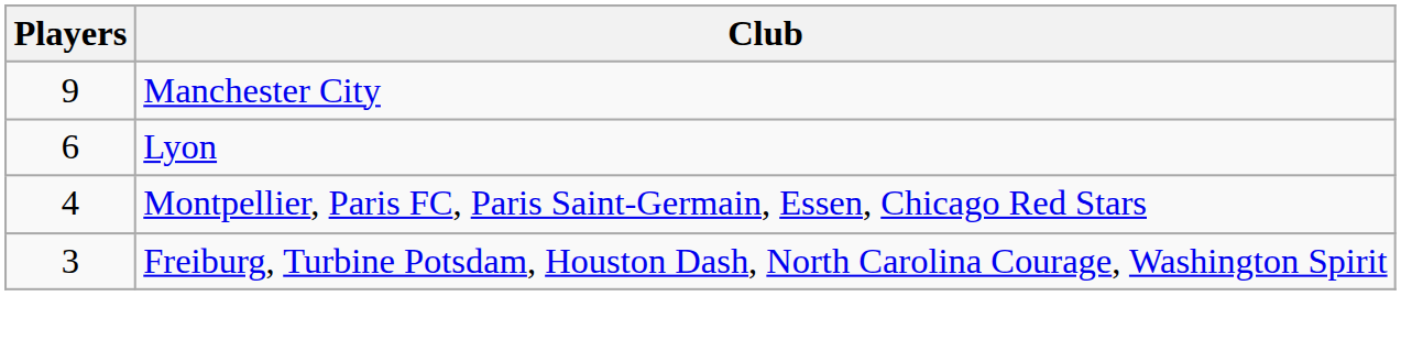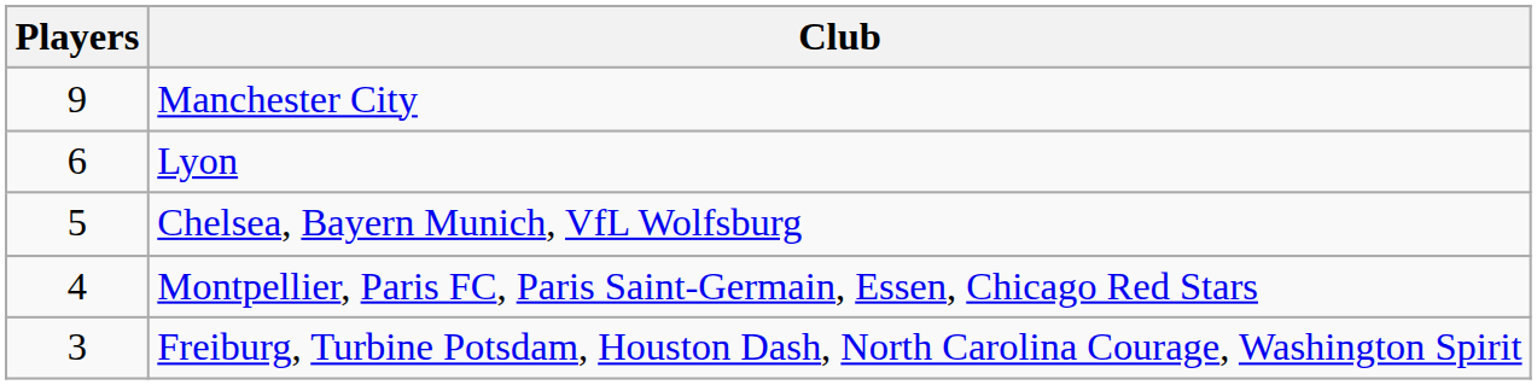 <table class="wikitable">
 <tr>
 <th>Players</th>
 <th>Club</th>
 </tr>
 <tr>
 <td align="center">9</td>
 <td> <a href='#'>Manchester City</a></td>
 </tr>
 <tr>
 <td align="center">6</td>
 <td> <a href='#'>Lyon</a></td>
 </tr>
 <tr>
+<td align="center">5</td>
+<td> <a href='#'>Chelsea</a>,  <a href='#'>Bayern Munich</a>,  <a href='#'>VfL Wolfsburg</a></td>
+</tr>
+<tr>
 <td align="center">4</td>
 <td> <a href='#'>Montpellier</a>,  <a href='#'>Paris FC</a>,  <a href='#'>Paris Saint-Germain</a>,  <a href='#'>Essen</a>,  <a href='#'>Chicago Red Stars</a></td>
 </tr>
 <tr>
 <td align="center">3</td>
 <td> <a href='#'>Freiburg</a>,  <a href='#'>Turbine Potsdam</a>,  <a href='#'>Houston Dash</a>,  <a href='#'>North Carolina Courage</a>,  <a href='#'>Washington Spirit</a></td>
 </tr>
 </table>
